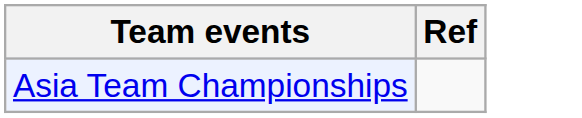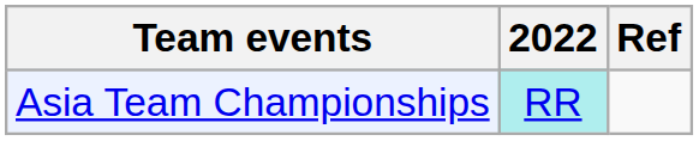 <table class="wikitable" style="font-size: 90%; text-align:center">
 <tr>
 <th>Team events</th>
+<th>2022</th>
 <th>Ref</th>
 </tr>
 <tr>
 <td bgcolor="#ECF2FF"; align="left"><a href='#'>Asia Team Championships</a></td>
+<td bgcolor="#afeeee"><a href='#'>RR</a></td>
 <td></td>
 </tr>
 </table>
